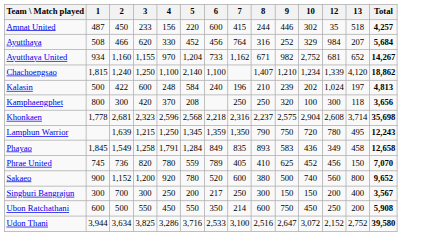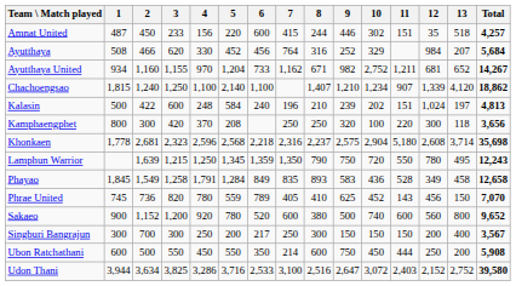 <table class="wikitable sortable" style="font-size: 74%; text-align:center;">
 <tr>
 <th>Team \ Match played</th>
 <th align=center>1</th>
 <th align=center>2</th>
 <th align=center>3</th>
 <th align=center>4</th>
 <th align=center>5</th>
 <th align=center>6</th>
 <th align=center>7</th>
 <th align=center>8</th>
 <th align=center>9</th>
 <th align=center>10</th>
+<th align=center>11</th>
 <th align=center>12</th>
 <th align=center>13</th>
 <th align=center>Total</th>
 </tr>
 <tr align=center>
 <td align=left><a href='#'>Amnat United</a></td>
 <td>487</td>
 <td>450</td>
 <td>233</td>
 <td>156</td>
 <td>220</td>
 <td>600</td>
 <td>415</td>
 <td>244</td>
 <td>446</td>
 <td>302</td>
+<td>151</td>
 <td>35</td>
 <td>518</td>
 <td><strong>4,257</strong></td>
 </tr>
 <tr align=center>
 <td align=left><a href='#'>Ayutthaya</a></td>
 <td>508</td>
 <td>466</td>
 <td>620</td>
 <td>330</td>
 <td>452</td>
 <td>456</td>
 <td>764</td>
 <td>316</td>
 <td>252</td>
 <td>329</td>
+<td></td>
 <td>984</td>
 <td>207</td>
 <td><strong>5,684</strong></td>
 </tr>
 <tr align=center>
 <td align=left><a href='#'>Ayutthaya United</a></td>
 <td>934</td>
 <td>1,160</td>
 <td>1,155</td>
 <td>970</td>
 <td>1,204</td>
 <td>733</td>
 <td>1,162</td>
 <td>671</td>
 <td>982</td>
 <td>2,752</td>
+<td>1,211</td>
 <td>681</td>
 <td>652</td>
 <td><strong>14,267</strong></td>
 </tr>
 <tr align=center>
 <td align=left><a href='#'>Chachoengsao</a></td>
 <td>1,815</td>
 <td>1,240</td>
 <td>1,250</td>
 <td>1,100</td>
 <td>2,140</td>
 <td>1,100</td>
 <td></td>
 <td>1,407</td>
 <td>1,210</td>
 <td>1,234</td>
+<td>907</td>
 <td>1,339</td>
 <td>4,120</td>
 <td><strong>18,862</strong></td>
 </tr>
 <tr align=center>
 <td align=left><a href='#'>Kalasin</a></td>
 <td>500</td>
 <td>422</td>
 <td>600</td>
 <td>248</td>
 <td>584</td>
 <td>240</td>
 <td>196</td>
 <td>210</td>
 <td>239</td>
 <td>202</td>
+<td>151</td>
 <td>1,024</td>
 <td>197</td>
 <td><strong>4,813</strong></td>
 </tr>
 <tr align=center>
 <td align=left><a href='#'>Kamphaengphet</a></td>
 <td>800</td>
 <td>300</td>
 <td>420</td>
 <td>370</td>
 <td>208</td>
 <td></td>
 <td>250</td>
 <td>250</td>
 <td>320</td>
 <td>100</td>
+<td>220</td>
 <td>300</td>
 <td>118</td>
 <td><strong>3,656</strong></td>
 </tr>
 <tr align=center>
 <td align=left><a href='#'>Khonkaen</a></td>
 <td>1,778</td>
 <td>2,681</td>
 <td>2,323</td>
 <td>2,596</td>
 <td>2,568</td>
 <td>2,218</td>
 <td>2,316</td>
 <td>2,237</td>
 <td>2,575</td>
 <td>2,904</td>
+<td>5,180</td>
 <td>2,608</td>
 <td>3,714</td>
 <td><strong>35,698</strong></td>
 </tr>
 <tr align=center>
 <td align=left><a href='#'>Lamphun Warrior</a></td>
 <td></td>
 <td>1,639</td>
 <td>1,215</td>
 <td>1,250</td>
 <td>1,345</td>
 <td>1,359</td>
 <td>1,350</td>
 <td>790</td>
 <td>750</td>
 <td>720</td>
+<td>550</td>
 <td>780</td>
 <td>495</td>
 <td><strong>12,243</strong></td>
 </tr>
 <tr align=center>
 <td align=left><a href='#'>Phayao</a></td>
 <td>1,845</td>
 <td>1,549</td>
 <td>1,258</td>
 <td>1,791</td>
 <td>1,284</td>
 <td>849</td>
 <td>835</td>
 <td>893</td>
 <td>583</td>
 <td>436</td>
+<td>528</td>
 <td>349</td>
 <td>458</td>
 <td><strong>12,658</strong></td>
 </tr>
 <tr align=center>
 <td align=left><a href='#'>Phrae United</a></td>
 <td>745</td>
 <td>736</td>
 <td>820</td>
 <td>780</td>
 <td>559</td>
 <td>789</td>
 <td>405</td>
 <td>410</td>
 <td>625</td>
 <td>452</td>
+<td>143</td>
 <td>456</td>
 <td>150</td>
 <td><strong>7,070</strong></td>
 </tr>
 <tr align=center>
 <td align=left><a href='#'>Sakaeo</a></td>
 <td>900</td>
 <td>1,152</td>
 <td>1,200</td>
 <td>920</td>
 <td>780</td>
 <td>520</td>
 <td>600</td>
 <td>380</td>
 <td>500</td>
 <td>740</td>
+<td>600</td>
 <td>560</td>
 <td>800</td>
 <td><strong>9,652</strong></td>
 </tr>
 <tr align=center>
 <td align=left><a href='#'>Singburi Bangrajun</a></td>
 <td>300</td>
 <td>700</td>
 <td>300</td>
 <td>250</td>
 <td>200</td>
 <td>217</td>
 <td>250</td>
 <td>300</td>
+<td>150</td>
 <td>150</td>
 <td>150</td>
 <td>200</td>
 <td>400</td>
 <td><strong>3,567</strong></td>
 </tr>
 <tr align=center>
 <td align=left><a href='#'>Ubon Ratchathani</a></td>
 <td>600</td>
 <td>500</td>
 <td>550</td>
 <td>450</td>
 <td>550</td>
 <td>350</td>
 <td>214</td>
 <td>600</td>
 <td>750</td>
 <td>450</td>
+<td>444</td>
 <td>250</td>
 <td>200</td>
 <td><strong>5,908</strong></td>
 </tr>
 <tr align=center>
 <td align=left><a href='#'>Udon Thani</a></td>
 <td>3,944</td>
 <td>3,634</td>
 <td>3,825</td>
 <td>3,286</td>
 <td>3,716</td>
 <td>2,533</td>
 <td>3,100</td>
 <td>2,516</td>
 <td>2,647</td>
 <td>3,072</td>
+<td>2,403</td>
 <td>2,152</td>
 <td>2,752</td>
 <td><strong>39,580</strong></td>
 </tr>
 </table>
